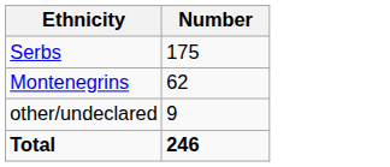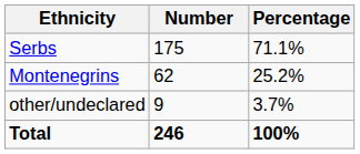 <table class="wikitable">
 <tr>
 <th width="100px">Ethnicity</th>
 <th width="80px">Number</th>
+<th width="80px">Percentage</th>
 </tr>
 <tr>
 <td><a href='#'>Serbs</a></td>
 <td>175</td>
+<td>71.1%</td>
 </tr>
 <tr>
 <td><a href='#'>Montenegrins</a></td>
 <td>62</td>
+<td>25.2%</td>
 </tr>
 <tr>
 <td>other/undeclared</td>
 <td>9</td>
+<td>3.7%</td>
 </tr>
 <tr>
 <td><strong>Total</strong></td>
 <td><strong>246</strong></td>
+<td><strong>100%</strong></td>
 </tr>
 </table>
